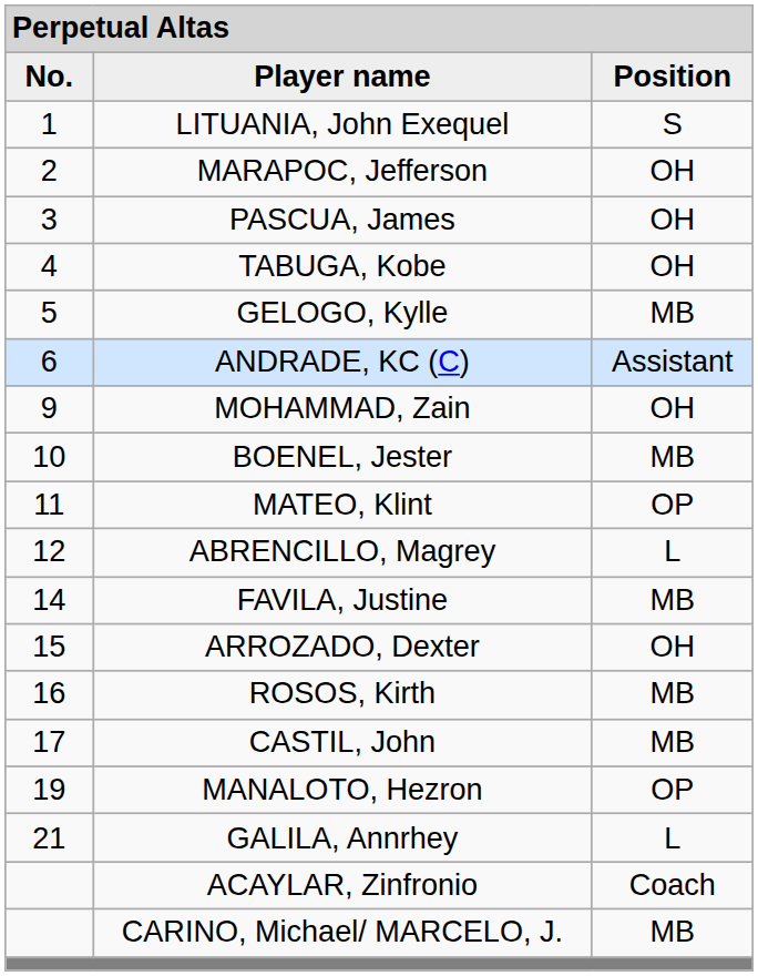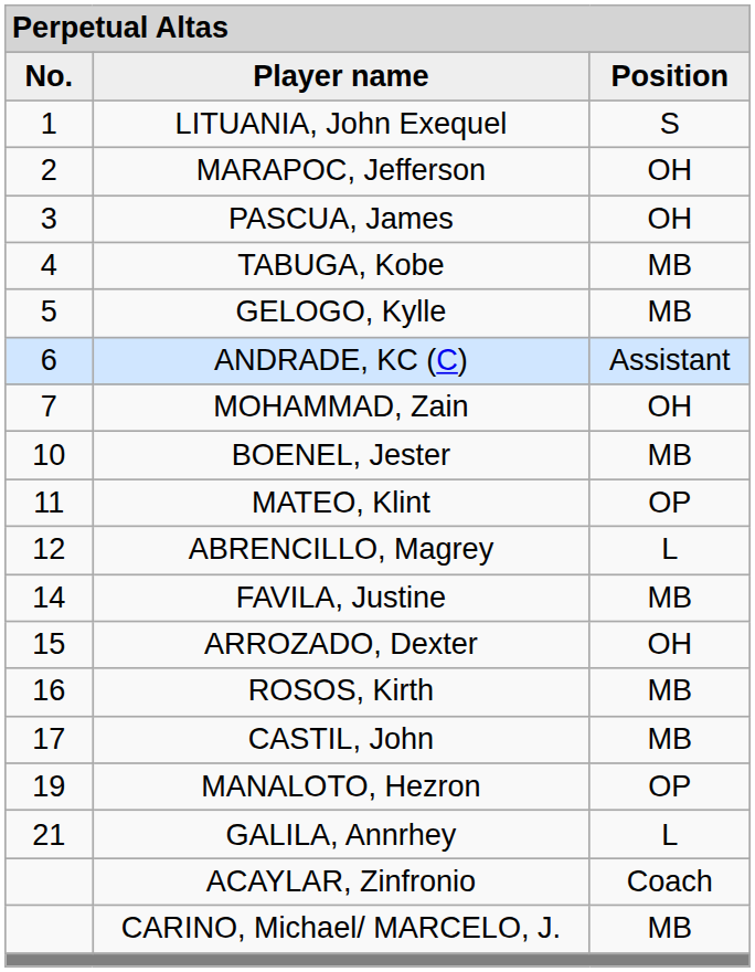 <table class='wikitable mw-collapsible mw-collapsed' style='text-align: center; font-size: 100%; width: 400px; border: none;'>
 <tr>
 <th style="background:#D4D4D4; text-align:left;" colspan=3> Perpetual Altas</th>
 </tr>
 <tr style="background:#EEEEEE; font-weight:bold;">
 <td width=5%>No.</td>
 <td width=40%>Player name</td>
 <td width=5%>Position</td>
 </tr>
 <tr>
 <td>1</td>
 <td>LITUANIA, John Exequel</td>
 <td>S</td>
 </tr>
 <tr>
 <td>2</td>
 <td>MARAPOC, Jefferson</td>
 <td>OH</td>
 </tr>
 <tr>
 <td>3</td>
 <td>PASCUA, James</td>
 <td>OH</td>
 </tr>
 <tr>
 <td>4</td>
 <td>TABUGA, Kobe</td>
-<td>OH</td>
+<td>MB</td>
 </tr>
 <tr>
 <td>5</td>
 <td>GELOGO, Kylle</td>
 <td>MB</td>
 </tr>
 <tr style="background: #D0E6FF">
 <td>6</td>
 <td>ANDRADE, KC (<a href='#'>C</a>)</td>
 <td>Assistant</td>
 </tr>
 <tr>
-<td>9</td>
+<td>7</td>
 <td>MOHAMMAD, Zain</td>
 <td>OH</td>
 </tr>
 <tr>
 <td>10</td>
 <td>BOENEL, Jester</td>
 <td>MB</td>
 </tr>
 <tr>
 <td>11</td>
 <td>MATEO, Klint</td>
 <td>OP</td>
 </tr>
 <tr>
 <td>12</td>
 <td>ABRENCILLO, Magrey</td>
 <td>L</td>
 </tr>
 <tr>
 <td>14</td>
 <td>FAVILA, Justine</td>
 <td>MB</td>
 </tr>
 <tr>
 <td>15</td>
 <td>ARROZADO, Dexter</td>
 <td>OH</td>
 </tr>
 <tr>
 <td>16</td>
 <td>ROSOS, Kirth</td>
 <td>MB</td>
 </tr>
 <tr>
 <td>17</td>
 <td>CASTIL, John</td>
 <td>MB</td>
 </tr>
 <tr>
 <td>19</td>
 <td>MANALOTO, Hezron</td>
 <td>OP</td>
 </tr>
 <tr>
 <td>21</td>
 <td>GALILA, Annrhey</td>
 <td>L</td>
 </tr>
 <tr>
 <td></td>
 <td>ACAYLAR, Zinfronio</td>
 <td>Coach</td>
 </tr>
 <tr>
 <td></td>
 <td>CARINO, Michael/ MARCELO, J.</td>
 <td>MB</td>
 </tr>
 <tr>
 <th style='background: grey;' colspan=3></th>
 </tr>
 </table>
